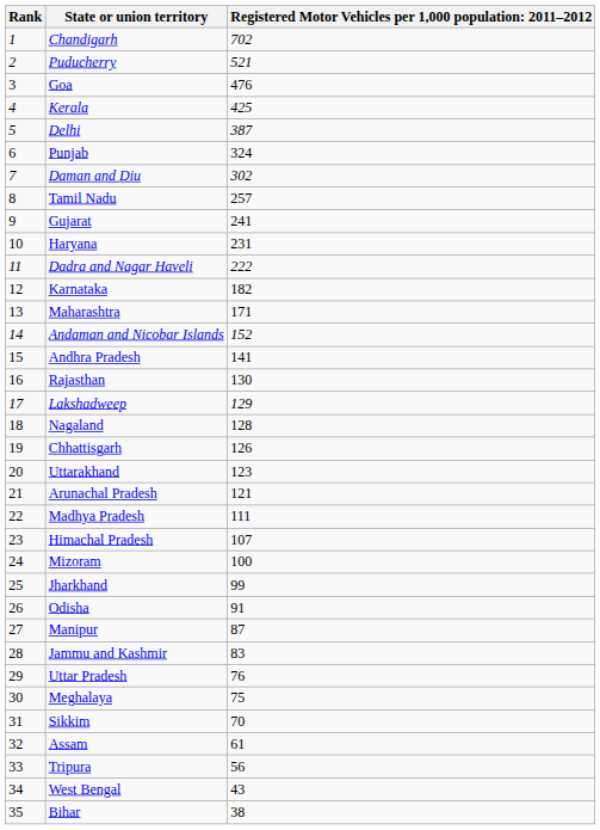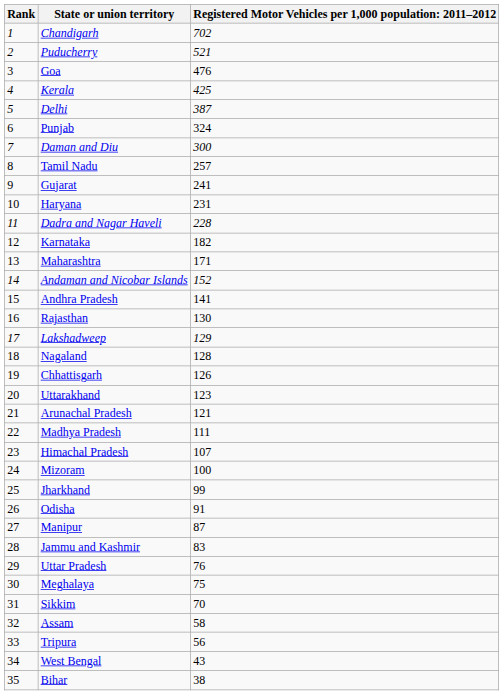 <table class="wikitable sortable">
 <tr>
 <th>Rank</th>
 <th>State or union territory</th>
 <th>Registered Motor Vehicles per 1,000 population: 2011–2012</th>
 </tr>
 <tr>
 <td><em>1</em></td>
 <td><em><a href='#'>Chandigarh</a></em></td>
 <td><em>702</em></td>
 </tr>
 <tr>
 <td><em>2</em></td>
 <td><em><a href='#'>Puducherry</a></em></td>
 <td><em>521</em></td>
 </tr>
 <tr>
 <td>3</td>
 <td><a href='#'>Goa</a></td>
 <td>476</td>
 </tr>
 <tr>
 <td><em>4</em></td>
 <td><em><a href='#'>Kerala</a></em></td>
 <td><em>425</em></td>
 </tr>
 <tr>
 <td><em>5</em></td>
 <td><em><a href='#'>Delhi</a></em></td>
 <td><em>387</em></td>
 </tr>
 <tr>
 <td>6</td>
 <td><a href='#'>Punjab</a></td>
 <td>324</td>
 </tr>
 <tr>
 <td><em>7</em></td>
 <td><em><a href='#'>Daman and Diu</a></em></td>
-<td><em>302</em></td>
+<td><em>300</em></td>
 </tr>
 <tr>
 <td>8</td>
 <td><a href='#'>Tamil Nadu</a></td>
 <td>257</td>
 </tr>
 <tr>
 <td>9</td>
 <td><a href='#'>Gujarat</a></td>
 <td>241</td>
 </tr>
 <tr>
 <td>10</td>
 <td><a href='#'>Haryana</a></td>
 <td>231</td>
 </tr>
 <tr>
 <td><em>11</em></td>
 <td><em><a href='#'>Dadra and Nagar Haveli</a></em></td>
-<td><em>222</em></td>
+<td><em>228</em></td>
 </tr>
 <tr>
 <td>12</td>
 <td><a href='#'>Karnataka</a></td>
 <td>182</td>
 </tr>
 <tr>
 <td>13</td>
 <td><a href='#'>Maharashtra</a></td>
 <td>171</td>
 </tr>
 <tr>
 <td><em>14</em></td>
 <td><em><a href='#'>Andaman and Nicobar Islands</a></em></td>
 <td><em>152</em></td>
 </tr>
 <tr>
 <td>15</td>
 <td><a href='#'>Andhra Pradesh</a></td>
 <td>141</td>
 </tr>
 <tr>
 <td>16</td>
 <td><a href='#'>Rajasthan</a></td>
 <td>130</td>
 </tr>
 <tr>
 <td><em>17</em></td>
 <td><em><a href='#'>Lakshadweep</a></em></td>
 <td><em>129</em></td>
 </tr>
 <tr>
 <td>18</td>
 <td><a href='#'>Nagaland</a></td>
 <td>128</td>
 </tr>
 <tr>
 <td>19</td>
 <td><a href='#'>Chhattisgarh</a></td>
 <td>126</td>
 </tr>
 <tr>
 <td>20</td>
 <td><a href='#'>Uttarakhand</a></td>
 <td>123</td>
 </tr>
 <tr>
 <td>21</td>
 <td><a href='#'>Arunachal Pradesh</a></td>
 <td>121</td>
 </tr>
 <tr>
 <td>22</td>
 <td><a href='#'>Madhya Pradesh</a></td>
 <td>111</td>
 </tr>
 <tr>
 <td>23</td>
 <td><a href='#'>Himachal Pradesh</a></td>
 <td>107</td>
 </tr>
 <tr>
 <td>24</td>
 <td><a href='#'>Mizoram</a></td>
 <td>100</td>
 </tr>
 <tr>
 <td>25</td>
 <td><a href='#'>Jharkhand</a></td>
 <td>99</td>
 </tr>
 <tr>
 <td>26</td>
 <td><a href='#'>Odisha</a></td>
 <td>91</td>
 </tr>
 <tr>
 <td>27</td>
 <td><a href='#'>Manipur</a></td>
 <td>87</td>
 </tr>
 <tr>
 <td>28</td>
 <td><a href='#'>Jammu and Kashmir</a></td>
 <td>83</td>
 </tr>
 <tr>
 <td>29</td>
 <td><a href='#'>Uttar Pradesh</a></td>
 <td>76</td>
 </tr>
 <tr>
 <td>30</td>
 <td><a href='#'>Meghalaya</a></td>
 <td>75</td>
 </tr>
 <tr>
 <td>31</td>
 <td><a href='#'>Sikkim</a></td>
 <td>70</td>
 </tr>
 <tr>
 <td>32</td>
 <td><a href='#'>Assam</a></td>
-<td>61</td>
+<td>58</td>
 </tr>
 <tr>
 <td>33</td>
 <td><a href='#'>Tripura</a></td>
 <td>56</td>
 </tr>
 <tr>
 <td>34</td>
 <td><a href='#'>West Bengal</a></td>
 <td>43</td>
 </tr>
 <tr>
 <td>35</td>
 <td><a href='#'>Bihar</a></td>
 <td>38</td>
 </tr>
 </table>
